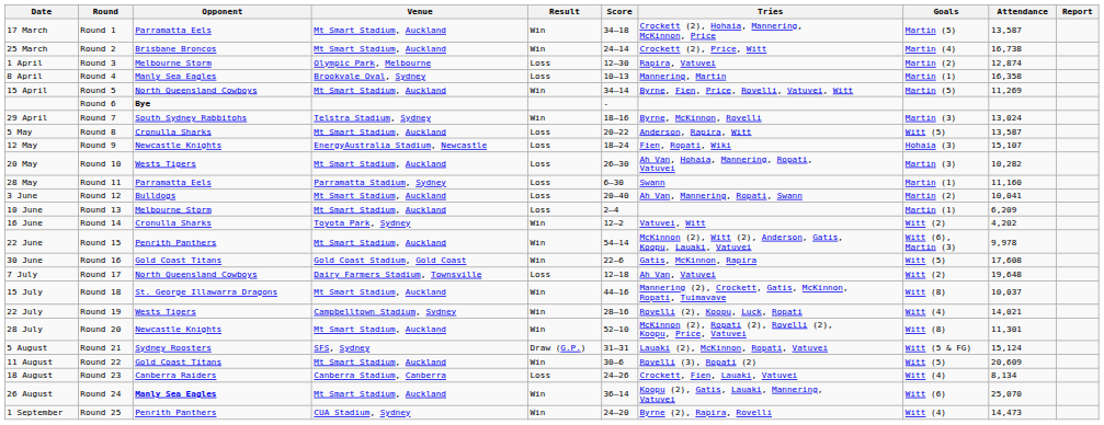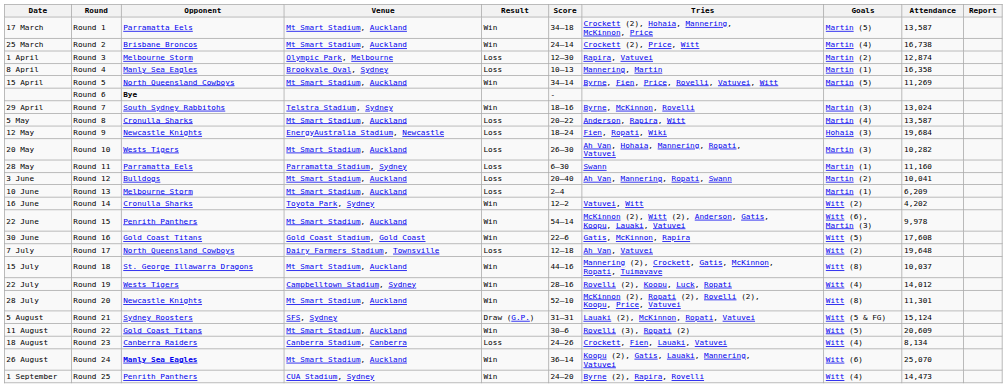 <table class="wikitable" style="font-size:75%;" width="100%">
 <tr>
 <th>Date</th>
 <th>Round</th>
 <th>Opponent</th>
 <th>Venue</th>
 <th>Result</th>
 <th>Score</th>
 <th>Tries</th>
 <th>Goals</th>
 <th>Attendance</th>
 <th>Report</th>
 </tr>
 <tr>
 <td>17 March</td>
 <td>Round 1</td>
 <td> <a href='#'>Parramatta Eels</a></td>
 <td><a href='#'>Mt Smart Stadium</a>, <a href='#'>Auckland</a></td>
 <td>Win</td>
 <td>34–18</td>
 <td><a href='#'>Crockett</a> (2), <a href='#'>Hohaia</a>, <a href='#'>Mannering</a>,<br> <a href='#'>McKinnon</a>, <a href='#'>Price</a></td>
 <td><a href='#'>Martin</a> (5)</td>
 <td>13,587</td>
 <td></td>
 </tr>
 <tr>
 <td>25 March</td>
 <td>Round 2</td>
 <td> <a href='#'>Brisbane Broncos</a></td>
 <td><a href='#'>Mt Smart Stadium</a>, <a href='#'>Auckland</a></td>
 <td>Win</td>
 <td>24–14</td>
 <td><a href='#'>Crockett</a> (2), <a href='#'>Price</a>, <a href='#'>Witt</a></td>
 <td><a href='#'>Martin</a> (4)</td>
 <td>16,738</td>
 <td></td>
 </tr>
 <tr>
 <td>1 April</td>
 <td>Round 3</td>
 <td> <a href='#'>Melbourne Storm</a></td>
 <td><a href='#'>Olympic Park</a>, <a href='#'>Melbourne</a></td>
 <td>Loss</td>
 <td>12–30</td>
 <td><a href='#'>Rapira</a>, <a href='#'>Vatuvei</a></td>
 <td><a href='#'>Martin</a> (2)</td>
 <td>12,874</td>
 <td></td>
 </tr>
 <tr>
 <td>8 April</td>
 <td>Round 4</td>
 <td> <a href='#'>Manly Sea Eagles</a></td>
 <td><a href='#'>Brookvale Oval</a>, <a href='#'>Sydney</a></td>
 <td>Loss</td>
 <td>10–13</td>
 <td><a href='#'>Mannering</a>, <a href='#'>Martin</a></td>
 <td><a href='#'>Martin</a> (1)</td>
 <td>16,358</td>
 <td></td>
 </tr>
 <tr>
 <td>15 April</td>
 <td>Round 5</td>
 <td> <a href='#'>North Queensland Cowboys</a></td>
 <td><a href='#'>Mt Smart Stadium</a>, <a href='#'>Auckland</a></td>
 <td>Win</td>
 <td>34–14</td>
 <td><a href='#'>Byrne</a>, <a href='#'>Fien</a>, <a href='#'>Price</a>, <a href='#'>Rovelli</a>, <a href='#'>Vatuvei</a>, <a href='#'>Witt</a></td>
 <td><a href='#'>Martin</a> (5)</td>
 <td>11,269</td>
 <td></td>
 </tr>
 <tr>
 <td></td>
 <td>Round 6</td>
 <td><strong>Bye</strong></td>
 <td></td>
 <td></td>
 <td>-</td>
 <td></td>
 <td></td>
 <td></td>
 <td></td>
 </tr>
 <tr>
 <td>29 April</td>
 <td>Round 7</td>
 <td> <a href='#'>South Sydney Rabbitohs</a></td>
 <td><a href='#'>Telstra Stadium</a>, <a href='#'>Sydney</a></td>
 <td>Win</td>
 <td>18–16</td>
 <td><a href='#'>Byrne</a>, <a href='#'>McKinnon</a>, <a href='#'>Rovelli</a></td>
 <td><a href='#'>Martin</a> (3)</td>
 <td>13,024</td>
 <td></td>
 </tr>
 <tr>
 <td>5 May</td>
 <td>Round 8</td>
 <td> <a href='#'>Cronulla Sharks</a></td>
 <td><a href='#'>Mt Smart Stadium</a>, <a href='#'>Auckland</a></td>
 <td>Loss</td>
 <td>20–22</td>
 <td><a href='#'>Anderson</a>, <a href='#'>Rapira</a>, <a href='#'>Witt</a></td>
-<td><a href='#'>Witt</a> (5)</td>
+<td><a href='#'>Martin</a> (4)</td>
 <td>13,587</td>
 <td></td>
 </tr>
 <tr>
 <td>12 May</td>
 <td>Round 9</td>
 <td> <a href='#'>Newcastle Knights</a></td>
 <td><a href='#'>EnergyAustralia Stadium</a>, <a href='#'>Newcastle</a></td>
 <td>Loss</td>
 <td>18–24</td>
 <td><a href='#'>Fien</a>, <a href='#'>Ropati</a>, <a href='#'>Wiki</a></td>
 <td><a href='#'>Hohaia</a> (3)</td>
-<td>15,107</td>
+<td>19,684</td>
 <td></td>
 </tr>
 <tr>
 <td>20 May</td>
 <td>Round 10</td>
 <td> <a href='#'>Wests Tigers</a></td>
 <td><a href='#'>Mt Smart Stadium</a>, <a href='#'>Auckland</a></td>
 <td>Loss</td>
 <td>26–30</td>
 <td><a href='#'>Ah Van</a>, <a href='#'>Hohaia</a>, <a href='#'>Mannering</a>, <a href='#'>Ropati</a>,<br> <a href='#'>Vatuvei</a></td>
 <td><a href='#'>Martin</a> (3)</td>
 <td>10,282</td>
 <td></td>
 </tr>
 <tr>
 <td>28 May</td>
 <td>Round 11</td>
 <td> <a href='#'>Parramatta Eels</a></td>
 <td><a href='#'>Parramatta Stadium</a>, <a href='#'>Sydney</a></td>
 <td>Loss</td>
 <td>6–30</td>
 <td><a href='#'>Swann</a></td>
 <td><a href='#'>Martin</a> (1)</td>
 <td>11,160</td>
 <td></td>
 </tr>
 <tr>
 <td>3 June</td>
 <td>Round 12</td>
 <td> <a href='#'>Bulldogs</a></td>
 <td><a href='#'>Mt Smart Stadium</a>, <a href='#'>Auckland</a></td>
 <td>Loss</td>
 <td>20–40</td>
 <td><a href='#'>Ah Van</a>, <a href='#'>Mannering</a>, <a href='#'>Ropati</a>, <a href='#'>Swann</a></td>
 <td><a href='#'>Martin</a> (2)</td>
 <td>10,041</td>
 <td></td>
 </tr>
 <tr>
 <td>10 June</td>
 <td>Round 13</td>
 <td> <a href='#'>Melbourne Storm</a></td>
 <td><a href='#'>Mt Smart Stadium</a>, <a href='#'>Auckland</a></td>
 <td>Loss</td>
 <td>2–4</td>
 <td></td>
 <td><a href='#'>Martin</a> (1)</td>
 <td>6,209</td>
 <td></td>
 </tr>
 <tr>
 <td>16 June</td>
 <td>Round 14</td>
 <td> <a href='#'>Cronulla Sharks</a></td>
 <td><a href='#'>Toyota Park</a>, <a href='#'>Sydney</a></td>
 <td>Win</td>
 <td>12–2</td>
 <td><a href='#'>Vatuvei</a>, <a href='#'>Witt</a></td>
 <td><a href='#'>Witt</a> (2)</td>
 <td>4,202</td>
 <td></td>
 </tr>
 <tr>
 <td>22 June</td>
 <td>Round 15</td>
 <td> <a href='#'>Penrith Panthers</a></td>
 <td><a href='#'>Mt Smart Stadium</a>, <a href='#'>Auckland</a></td>
 <td>Win</td>
 <td>54–14</td>
 <td><a href='#'>McKinnon</a> (2), <a href='#'>Witt</a> (2), <a href='#'>Anderson</a>, <a href='#'>Gatis</a>,<br> <a href='#'>Koopu</a>, <a href='#'>Lauaki</a>, <a href='#'>Vatuvei</a></td>
 <td><a href='#'>Witt</a> (6),<br> <a href='#'>Martin</a> (3)</td>
 <td>9,978</td>
 <td></td>
 </tr>
 <tr>
 <td>30 June</td>
 <td>Round 16</td>
 <td> <a href='#'>Gold Coast Titans</a></td>
 <td><a href='#'>Gold Coast Stadium</a>, <a href='#'>Gold Coast</a></td>
 <td>Win</td>
 <td>22–6</td>
 <td><a href='#'>Gatis</a>, <a href='#'>McKinnon</a>, <a href='#'>Rapira</a></td>
 <td><a href='#'>Witt</a> (5)</td>
 <td>17,608</td>
 <td></td>
 </tr>
 <tr>
 <td>7 July</td>
 <td>Round 17</td>
 <td> <a href='#'>North Queensland Cowboys</a></td>
 <td><a href='#'>Dairy Farmers Stadium</a>, <a href='#'>Townsville</a></td>
 <td>Loss</td>
 <td>12–18</td>
 <td><a href='#'>Ah Van</a>, <a href='#'>Vatuvei</a></td>
 <td><a href='#'>Witt</a> (2)</td>
 <td>19,648</td>
 <td></td>
 </tr>
 <tr>
 <td>15 July</td>
 <td>Round 18</td>
 <td> <a href='#'>St. George Illawarra Dragons</a></td>
 <td><a href='#'>Mt Smart Stadium</a>, <a href='#'>Auckland</a></td>
 <td>Win</td>
 <td>44–16</td>
 <td><a href='#'>Mannering</a> (2), <a href='#'>Crockett</a>, <a href='#'>Gatis</a>, <a href='#'>McKinnon</a>,<br> <a href='#'>Ropati</a>, <a href='#'>Tuimavave</a></td>
 <td><a href='#'>Witt</a> (8)</td>
 <td>10,037</td>
 <td></td>
 </tr>
 <tr>
 <td>22 July</td>
 <td>Round 19</td>
 <td> <a href='#'>Wests Tigers</a></td>
 <td><a href='#'>Campbelltown Stadium</a>, <a href='#'>Sydney</a></td>
 <td>Win</td>
 <td>28–16</td>
 <td><a href='#'>Rovelli</a> (2), <a href='#'>Koopu</a>, <a href='#'>Luck</a>, <a href='#'>Ropati</a></td>
 <td><a href='#'>Witt</a> (4)</td>
-<td>14,021</td>
+<td>14,012</td>
 <td></td>
 </tr>
 <tr>
 <td>28 July</td>
 <td>Round 20</td>
 <td> <a href='#'>Newcastle Knights</a></td>
 <td><a href='#'>Mt Smart Stadium</a>, <a href='#'>Auckland</a></td>
 <td>Win</td>
 <td>52–10</td>
 <td><a href='#'>McKinnon</a> (2), <a href='#'>Ropati</a> (2), <a href='#'>Rovelli</a> (2),<br> <a href='#'>Koopu</a>, <a href='#'>Price</a>, <a href='#'>Vatuvei</a></td>
 <td><a href='#'>Witt</a> (8)</td>
 <td>11,301</td>
 <td></td>
 </tr>
 <tr>
 <td>5 August</td>
 <td>Round 21</td>
 <td> <a href='#'>Sydney Roosters</a></td>
 <td><a href='#'>SFS</a>, <a href='#'>Sydney</a></td>
 <td>Draw (<a href='#'>G.P.</a>)</td>
 <td>31–31</td>
 <td><a href='#'>Lauaki</a> (2), <a href='#'>McKinnon</a>, <a href='#'>Ropati</a>, <a href='#'>Vatuvei</a></td>
 <td><a href='#'>Witt</a> (5 & FG)</td>
 <td>15,124</td>
 <td></td>
 </tr>
 <tr>
 <td>11 August</td>
 <td>Round 22</td>
 <td> <a href='#'>Gold Coast Titans</a></td>
 <td><a href='#'>Mt Smart Stadium</a>, <a href='#'>Auckland</a></td>
 <td>Win</td>
 <td>30–6</td>
 <td><a href='#'>Rovelli</a> (3), <a href='#'>Ropati</a> (2)</td>
 <td><a href='#'>Witt</a> (5)</td>
 <td>20,609</td>
 <td></td>
 </tr>
 <tr>
 <td>18 August</td>
 <td>Round 23</td>
 <td> <a href='#'>Canberra Raiders</a></td>
 <td><a href='#'>Canberra Stadium</a>, <a href='#'>Canberra</a></td>
 <td>Loss</td>
 <td>24–26</td>
 <td><a href='#'>Crockett</a>, <a href='#'>Fien</a>, <a href='#'>Lauaki</a>, <a href='#'>Vatuvei</a></td>
 <td><a href='#'>Witt</a> (4)</td>
 <td>8,134</td>
 <td></td>
 </tr>
 <tr>
 <td>26 August</td>
 <td>Round 24</td>
 <td><strong> <a href='#'>Manly Sea Eagles</a></strong></td>
 <td><a href='#'>Mt Smart Stadium</a>, <a href='#'>Auckland</a></td>
 <td>Win</td>
 <td>36–14</td>
 <td><a href='#'>Koopu</a> (2), <a href='#'>Gatis</a>, <a href='#'>Lauaki</a>, <a href='#'>Mannering</a>,<br> <a href='#'>Vatuvei</a></td>
 <td><a href='#'>Witt</a> (6)</td>
 <td>25,070</td>
 <td></td>
 </tr>
 <tr>
 <td>1 September</td>
 <td>Round 25</td>
 <td> <a href='#'>Penrith Panthers</a></td>
 <td><a href='#'>CUA Stadium</a>, <a href='#'>Sydney</a></td>
 <td>Win</td>
 <td>24–20</td>
 <td><a href='#'>Byrne</a> (2), <a href='#'>Rapira</a>, <a href='#'>Rovelli</a></td>
 <td><a href='#'>Witt</a> (4)</td>
 <td>14,473</td>
 <td></td>
 </tr>
 </table>
